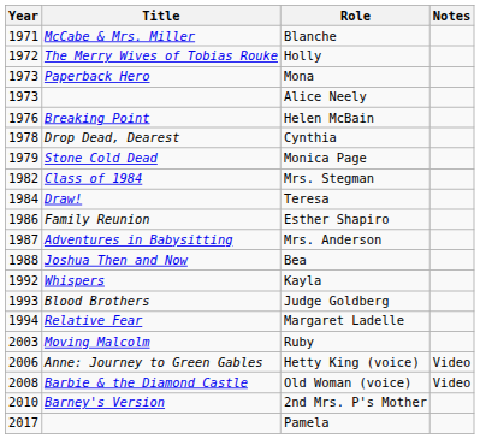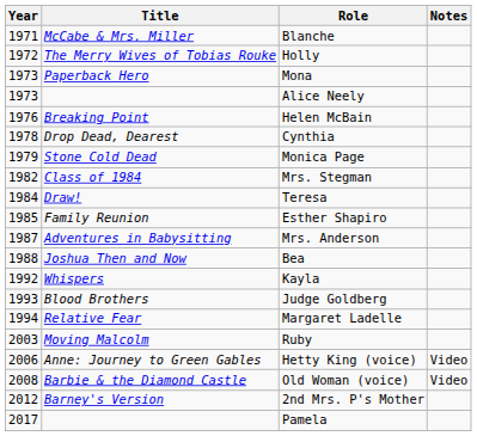 <table class="wikitable sortable">
 <tr>
 <th>Year</th>
 <th>Title</th>
 <th>Role</th>
 <th class="unsortable">Notes</th>
 </tr>
 <tr>
 <td>1971</td>
 <td><em><a href='#'>McCabe & Mrs. Miller</a></em></td>
 <td>Blanche</td>
 <td></td>
 </tr>
 <tr>
 <td>1972</td>
 <td data-sort-value="Merry Wives of Tobias Rouke, The"><em><a href='#'>The Merry Wives of Tobias Rouke</a></em></td>
 <td>Holly</td>
 <td></td>
 </tr>
 <tr>
 <td>1973</td>
 <td><em><a href='#'>Paperback Hero</a></em></td>
 <td>Mona</td>
 <td></td>
 </tr>
 <tr>
 <td>1973</td>
 <td><em></em></td>
 <td>Alice Neely</td>
 <td></td>
 </tr>
 <tr>
 <td>1976</td>
 <td><em><a href='#'>Breaking Point</a></em></td>
 <td>Helen McBain</td>
 <td></td>
 </tr>
 <tr>
 <td>1978</td>
 <td><em>Drop Dead, Dearest</em></td>
 <td>Cynthia</td>
 <td></td>
 </tr>
 <tr>
 <td>1979</td>
 <td><em><a href='#'>Stone Cold Dead</a></em></td>
 <td>Monica Page</td>
 <td></td>
 </tr>
 <tr>
 <td>1982</td>
 <td><em><a href='#'>Class of 1984</a></em></td>
 <td>Mrs. Stegman</td>
 <td></td>
 </tr>
 <tr>
 <td>1984</td>
 <td><em><a href='#'>Draw!</a></em></td>
 <td>Teresa</td>
 <td></td>
 </tr>
 <tr>
-<td>1986</td>
+<td>1985</td>
 <td><em>Family Reunion</em></td>
 <td>Esther Shapiro</td>
 <td></td>
 </tr>
 <tr>
 <td>1987</td>
 <td><em><a href='#'>Adventures in Babysitting</a></em></td>
 <td>Mrs. Anderson</td>
 <td></td>
 </tr>
 <tr>
 <td>1988</td>
 <td><em><a href='#'>Joshua Then and Now</a></em></td>
 <td>Bea</td>
 <td></td>
 </tr>
 <tr>
 <td>1992</td>
 <td><em><a href='#'>Whispers</a></em></td>
 <td>Kayla</td>
 <td></td>
 </tr>
 <tr>
 <td>1993</td>
 <td><em>Blood Brothers</em></td>
 <td>Judge Goldberg</td>
 <td></td>
 </tr>
 <tr>
 <td>1994</td>
 <td><em><a href='#'>Relative Fear</a></em></td>
 <td>Margaret Ladelle</td>
 <td></td>
 </tr>
 <tr>
 <td>2003</td>
 <td><em><a href='#'>Moving Malcolm</a></em></td>
 <td>Ruby</td>
 <td></td>
 </tr>
 <tr>
 <td>2006</td>
 <td><em>Anne: Journey to Green Gables</em></td>
 <td>Hetty King (voice)</td>
 <td>Video</td>
 </tr>
 <tr>
 <td>2008</td>
 <td><em><a href='#'>Barbie & the Diamond Castle</a></em></td>
 <td>Old Woman (voice)</td>
 <td>Video</td>
 </tr>
 <tr>
-<td>2010</td>
+<td>2012</td>
 <td><em><a href='#'>Barney's Version</a></em></td>
 <td>2nd Mrs. P's Mother</td>
 <td></td>
 </tr>
 <tr>
 <td>2017</td>
 <td><em></em></td>
 <td>Pamela</td>
 <td></td>
 </tr>
 </table>
